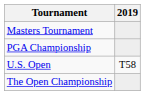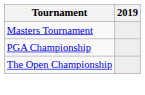 <table class="wikitable" style="font-size:95%;text-align:center;">
 <tr>
 <th>Tournament</th>
 <th>2019</th>
 </tr>
 <tr>
 <td align=left><a href='#'>Masters Tournament</a></td>
 <td style="background:#eeeeee;"></td>
 </tr>
 <tr>
 <td align=left><a href='#'>PGA Championship</a></td>
 <td style="background:#eeeeee;"></td>
 </tr>
 <tr>
-<td align=left><a href='#'>U.S. Open</a></td>
-<td>T58</td>
-</tr>
-<tr>
 <td align=left><a href='#'>The Open Championship</a></td>
 <td style="background:#eeeeee;"></td>
 </tr>
 </table>
